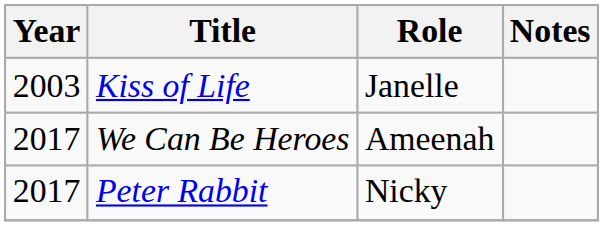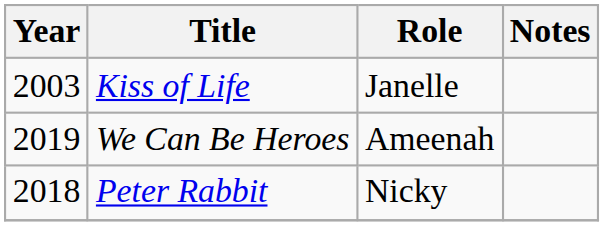 <table class="wikitable sortable">
 <tr>
 <th>Year</th>
 <th>Title</th>
 <th>Role</th>
 <th class="unsortable">Notes</th>
 </tr>
 <tr>
 <td>2003</td>
 <td><em><a href='#'>Kiss of Life</a></em></td>
 <td>Janelle</td>
 <td></td>
 </tr>
 <tr>
-<td>2017</td>
+<td>2019</td>
 <td><em>We Can Be Heroes</em></td>
 <td>Ameenah</td>
 <td></td>
 </tr>
 <tr>
-<td>2017</td>
+<td>2018</td>
 <td><em><a href='#'>Peter Rabbit</a></em></td>
 <td>Nicky</td>
 <td></td>
 </tr>
 <tr>
 </tr>
 </table>
